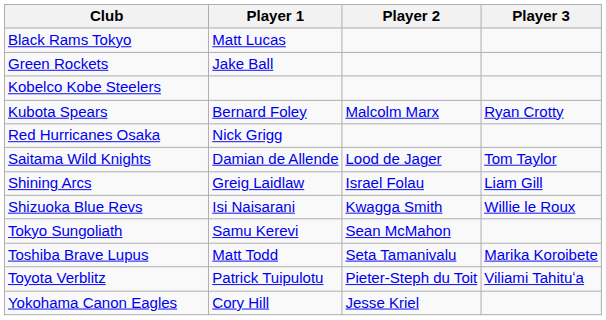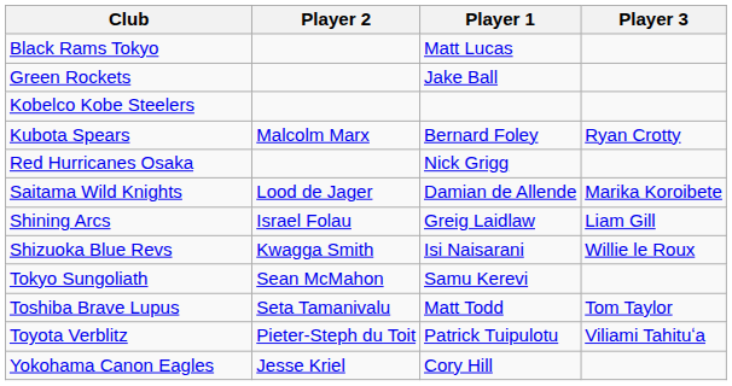 <table class="wikitable">
 <tr>
 <th width="210">Club</th>
+<th>Player 2</th>
 <th>Player 1</th>
-<th>Player 2</th>
 <th>Player 3</th>
 </tr>
 <tr>
 <td><a href='#'>Black Rams Tokyo</a></td>
+<td></td>
 <td> <a href='#'>Matt Lucas</a></td>
-<td></td>
 <td></td>
 </tr>
 <tr>
 <td><a href='#'>Green Rockets</a></td>
+<td></td>
 <td> <a href='#'>Jake Ball</a></td>
-<td></td>
 <td></td>
 </tr>
 <tr>
 <td><a href='#'>Kobelco Kobe Steelers</a></td>
 <td></td>
 <td></td>
 <td></td>
 </tr>
 <tr>
 <td><a href='#'>Kubota Spears</a></td>
+<td> <a href='#'>Malcolm Marx</a></td>
 <td> <a href='#'>Bernard Foley</a></td>
-<td> <a href='#'>Malcolm Marx</a></td>
 <td> <a href='#'>Ryan Crotty</a></td>
 </tr>
 <tr>
 <td><a href='#'>Red Hurricanes Osaka</a></td>
+<td></td>
 <td> <a href='#'>Nick Grigg</a></td>
-<td></td>
 <td></td>
 </tr>
 <tr>
 <td><a href='#'>Saitama Wild Knights</a></td>
+<td> <a href='#'>Lood de Jager</a></td>
 <td> <a href='#'>Damian de Allende</a></td>
-<td> <a href='#'>Lood de Jager</a></td>
-<td> <a href='#'>Tom Taylor</a></td>
+<td> <a href='#'>Marika Koroibete</a></td>
 </tr>
 <tr>
 <td><a href='#'>Shining Arcs</a></td>
+<td> <a href='#'>Israel Folau</a></td>
 <td> <a href='#'>Greig Laidlaw</a></td>
-<td> <a href='#'>Israel Folau</a></td>
 <td> <a href='#'>Liam Gill</a></td>
 </tr>
 <tr>
 <td><a href='#'>Shizuoka Blue Revs</a></td>
+<td> <a href='#'>Kwagga Smith</a></td>
 <td> <a href='#'>Isi Naisarani</a></td>
-<td> <a href='#'>Kwagga Smith</a></td>
 <td> <a href='#'>Willie le Roux</a></td>
 </tr>
 <tr>
 <td><a href='#'>Tokyo Sungoliath</a></td>
+<td> <a href='#'>Sean McMahon</a></td>
 <td> <a href='#'>Samu Kerevi</a></td>
-<td> <a href='#'>Sean McMahon</a></td>
 <td></td>
 </tr>
 <tr>
 <td><a href='#'>Toshiba Brave Lupus</a></td>
+<td> <a href='#'>Seta Tamanivalu</a></td>
 <td> <a href='#'>Matt Todd</a></td>
-<td> <a href='#'>Seta Tamanivalu</a></td>
-<td> <a href='#'>Marika Koroibete</a></td>
+<td> <a href='#'>Tom Taylor</a></td>
 </tr>
 <tr>
 <td><a href='#'>Toyota Verblitz</a></td>
+<td> <a href='#'>Pieter-Steph du Toit</a></td>
 <td> <a href='#'>Patrick Tuipulotu</a></td>
-<td> <a href='#'>Pieter-Steph du Toit</a></td>
 <td> <a href='#'>Viliami Tahituʻa</a></td>
 </tr>
 <tr>
 <td><a href='#'>Yokohama Canon Eagles</a></td>
+<td> <a href='#'>Jesse Kriel</a></td>
 <td> <a href='#'>Cory Hill</a></td>
-<td> <a href='#'>Jesse Kriel</a></td>
 <td></td>
 </tr>
 </table>
